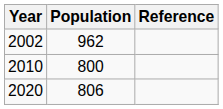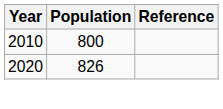 <table class=wikitable style="text-align:center;">
 <tr>
 <th>Year</th>
 <th>Population</th>
 <th>Reference</th>
-</tr>
-<tr>
-<td>2002</td>
-<td>962</td>
-<td></td>
 </tr>
 <tr>
 <td>2010</td>
 <td>800</td>
 <td></td>
 </tr>
 <tr>
 <td>2020</td>
-<td>806</td>
+<td>826</td>
 <td></td>
 </tr>
 </table>
